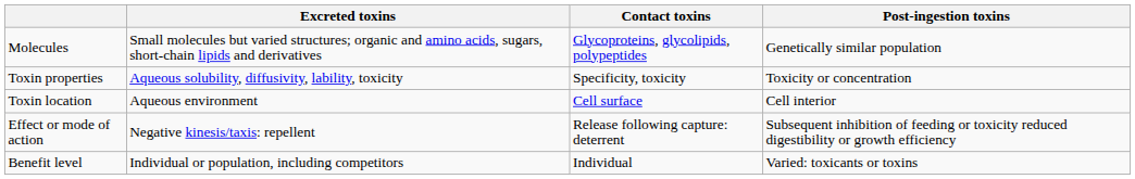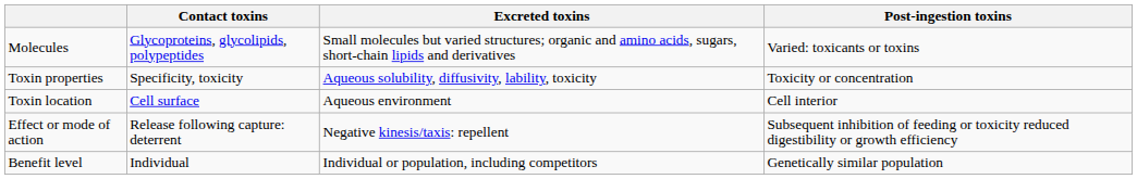 <table class="wikitable">
 <tr>
 <th></th>
+<th>Contact toxins</th>
 <th>Excreted toxins</th>
-<th>Contact toxins</th>
 <th>Post-ingestion toxins</th>
 </tr>
 <tr>
 <td>Molecules</td>
+<td><a href='#'>Glycoproteins</a>, <a href='#'>glycolipids</a>, <a href='#'>polypeptides</a></td>
 <td>Small molecules but varied structures; organic and <a href='#'>amino acids</a>, sugars, short-chain <a href='#'>lipids</a> and derivatives</td>
-<td><a href='#'>Glycoproteins</a>, <a href='#'>glycolipids</a>, <a href='#'>polypeptides</a></td>
-<td>Genetically similar population</td>
+<td>Varied: toxicants or toxins</td>
 </tr>
 <tr>
 <td>Toxin properties</td>
+<td>Specificity, toxicity</td>
 <td><a href='#'>Aqueous solubility</a>, <a href='#'>diffusivity</a>, <a href='#'>lability</a>, toxicity</td>
-<td>Specificity, toxicity</td>
 <td>Toxicity or concentration</td>
 </tr>
 <tr>
 <td>Toxin location</td>
+<td><a href='#'>Cell surface</a></td>
 <td>Aqueous environment</td>
-<td><a href='#'>Cell surface</a></td>
 <td>Cell interior</td>
 </tr>
 <tr>
 <td>Effect or mode of action</td>
+<td>Release following capture: deterrent</td>
 <td>Negative <a href='#'>kinesis/taxis</a>: repellent</td>
-<td>Release following capture: deterrent</td>
 <td>Subsequent inhibition of feeding or toxicity reduced digestibility or growth efficiency</td>
 </tr>
 <tr>
 <td>Benefit level</td>
+<td>Individual</td>
 <td>Individual or population, including competitors</td>
-<td>Individual</td>
-<td>Varied: toxicants or toxins</td>
+<td>Genetically similar population</td>
 </tr>
 </table>
